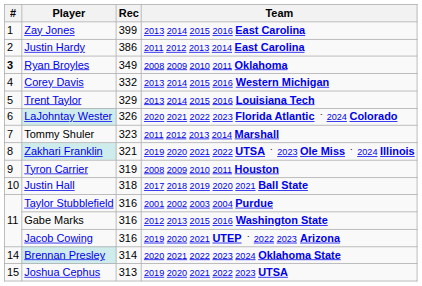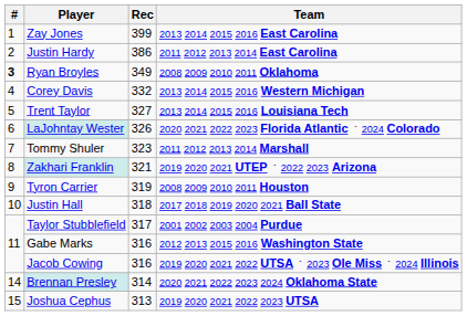 <table class="wikitable" style="font-size:90%; white-space: nowrap;">
 <tr>
 <th>#</th>
 <th>Player</th>
 <th>Rec</th>
 <th colspan=2>Team</th>
 </tr>
 <tr>
 <td>1</td>
 <td><a href='#'>Zay Jones</a></td>
 <td>399</td>
 <td colspan=2><small> <a href='#'>2013</a> <a href='#'>2014</a> <a href='#'>2015</a> <a href='#'>2016</a> </small> <strong><a href='#'>East Carolina</a></strong></td>
 </tr>
 <tr>
 <td>2</td>
 <td><a href='#'>Justin Hardy</a></td>
 <td>386</td>
 <td colspan=2><small> <a href='#'>2011</a> <a href='#'>2012</a> <a href='#'>2013</a> <a href='#'>2014</a> </small> <strong><a href='#'>East Carolina</a></strong></td>
 </tr>
 <tr>
 <td><strong>3</strong></td>
 <td><a href='#'>Ryan Broyles</a></td>
 <td>349</td>
 <td colspan=2><small> <a href='#'>2008</a> <a href='#'>2009</a> <a href='#'>2010</a> <a href='#'>2011</a> </small> <strong><a href='#'>Oklahoma</a></strong></td>
 </tr>
 <tr>
 <td>4</td>
 <td><a href='#'>Corey Davis</a></td>
 <td>332</td>
 <td colspan=2><small> <a href='#'>2013</a> <a href='#'>2014</a> <a href='#'>2015</a> <a href='#'>2016</a></small> <strong><a href='#'>Western Michigan</a></strong></td>
 </tr>
 <tr>
 <td>5</td>
 <td><a href='#'>Trent Taylor</a></td>
-<td>329</td>
+<td>327</td>
 <td colspan=2><small> <a href='#'>2013</a> <a href='#'>2014</a> <a href='#'>2015</a> <a href='#'>2016</a></small> <strong><a href='#'>Louisiana Tech</a></strong></td>
 </tr>
 <tr>
 <td>6</td>
 <td style="background: #CFECEC;"><a href='#'>LaJohntay Wester</a></td>
 <td><abbr>326</abbr></td>
 <td><small> <a href='#'>2020</a> <a href='#'>2021</a> <a href='#'>2022</a> <a href='#'>2023</a> </small> <strong><a href='#'>Florida Atlantic</a></strong> ᛫ <small> <a href='#'>2024</a> </small> <strong><a href='#'>Colorado</a></strong></td>
 </tr>
 <tr>
 <td>7</td>
 <td>Tommy Shuler</td>
 <td>323</td>
 <td colspan=2><small> <a href='#'>2011</a> <a href='#'>2012</a> <a href='#'>2013</a> <a href='#'>2014</a> </small> <strong><a href='#'>Marshall</a></strong></td>
 </tr>
 <tr>
 <td>8</td>
 <td style="background: #CFECEC;"><a href='#'>Zakhari Franklin</a></td>
 <td><abbr>321</abbr></td>
-<td><small> <a href='#'>2019</a> <a href='#'>2020</a> <a href='#'>2021</a> <a href='#'>2022</a> </small> <strong><a href='#'>UTSA</a></strong> ᛫ <small> <a href='#'>2023</a> </small> <strong><a href='#'>Ole Miss</a></strong> ᛫ <small> <a href='#'>2024</a> </small> <strong><a href='#'>Illinois</a></strong></td>
+<td><small> <a href='#'>2019</a> <a href='#'>2020</a> <a href='#'>2021</a> </small> <strong><a href='#'>UTEP</a></strong> ᛫ <small> <a href='#'>2022</a> <a href='#'>2023</a></small> <strong><a href='#'>Arizona</a></strong></td>
 </tr>
 <tr>
 <td>9</td>
 <td><a href='#'>Tyron Carrier</a></td>
 <td>319</td>
 <td colspan=2><small> <a href='#'>2008</a> <a href='#'>2009</a> <a href='#'>2010</a> <a href='#'>2011</a> </small> <strong><a href='#'>Houston</a></strong></td>
 </tr>
 <tr>
 <td>10</td>
 <td><a href='#'>Justin Hall</a></td>
 <td>318</td>
 <td colspan=2><small> <a href='#'>2017</a> <a href='#'>2018</a> <a href='#'>2019</a> <a href='#'>2020</a> <a href='#'>2021</a> </small> <strong><a href='#'>Ball State</a></strong></td>
 </tr>
 <tr>
 <td rowspan=3>11</td>
 <td><a href='#'>Taylor Stubblefield</a></td>
-<td>316</td>
+<td>317</td>
 <td colspan=2><small> <a href='#'>2001</a> <a href='#'>2002</a> <a href='#'>2003</a> <a href='#'>2004</a> </small> <strong><a href='#'>Purdue</a></strong></td>
 </tr>
 <tr>
 <td>Gabe Marks</td>
 <td>316</td>
 <td colspan=2><small> <a href='#'>2012</a> <a href='#'>2013</a> <a href='#'>2015</a> <a href='#'>2016</a></small> <strong><a href='#'>Washington State</a></strong></td>
 </tr>
 <tr>
 <td><a href='#'>Jacob Cowing</a></td>
 <td><abbr>316</abbr></td>
-<td><small> <a href='#'>2019</a> <a href='#'>2020</a> <a href='#'>2021</a> </small> <strong><a href='#'>UTEP</a></strong> ᛫ <small> <a href='#'>2022</a> <a href='#'>2023</a></small> <strong><a href='#'>Arizona</a></strong></td>
+<td><small> <a href='#'>2019</a> <a href='#'>2020</a> <a href='#'>2021</a> <a href='#'>2022</a> </small> <strong><a href='#'>UTSA</a></strong> ᛫ <small> <a href='#'>2023</a> </small> <strong><a href='#'>Ole Miss</a></strong> ᛫ <small> <a href='#'>2024</a> </small> <strong><a href='#'>Illinois</a></strong></td>
 </tr>
 <tr>
 <td>14</td>
 <td style="background: #CFECEC;"><a href='#'>Brennan Presley</a></td>
 <td>314</td>
 <td><small> <a href='#'>2020</a> <a href='#'>2021</a> <a href='#'>2022</a> <a href='#'>2023</a> <a href='#'>2024</a> </small> <strong><a href='#'>Oklahoma State</a></strong></td>
 </tr>
 <tr>
 <td>15</td>
 <td><a href='#'>Joshua Cephus</a></td>
 <td>313</td>
 <td colspan=2><small> <a href='#'>2019</a> <a href='#'>2020</a> <a href='#'>2021</a> <a href='#'>2022</a> <a href='#'>2023</a> </small> <strong><a href='#'>UTSA</a></strong></td>
 </tr>
 </table>
